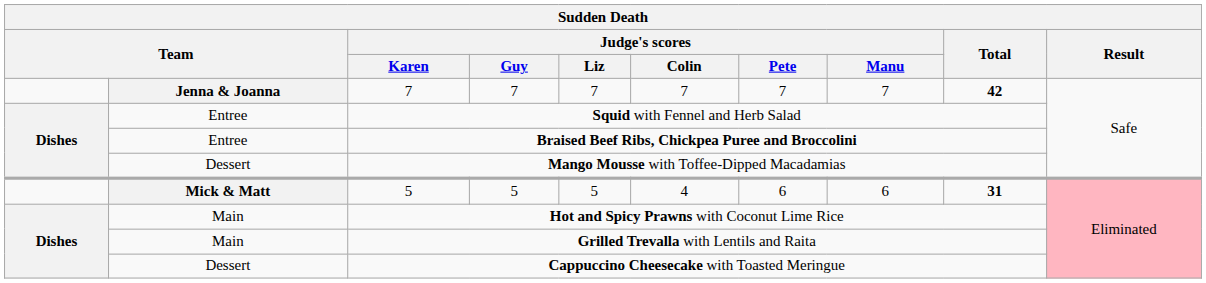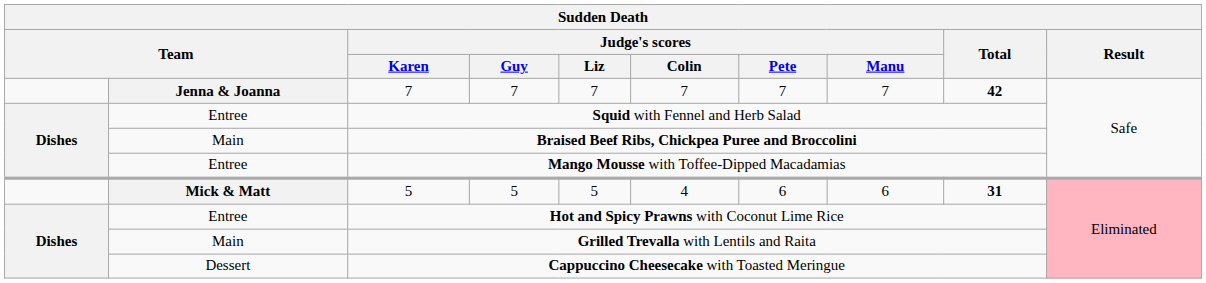 <table class="wikitable plainrowheaders" style="margin:1em auto; text-align:center; font-size:90%; width:80em;">
 <tr>
 <th colspan="10" >Sudden Death</th>
 </tr>
 <tr>
 <th rowspan="2" colspan="2">Team</th>
 <th colspan="6">Judge's scores</th>
 <th rowspan="2">Total<br></th>
 <th rowspan="2">Result</th>
 </tr>
 <tr>
 <th><a href='#'>Karen</a></th>
 <th><a href='#'>Guy</a></th>
 <th>Liz</th>
 <th>Colin</th>
 <th><a href='#'>Pete</a></th>
 <th><a href='#'>Manu</a></th>
 </tr>
 <tr>
 <td></td>
 <th>Jenna & Joanna</th>
 <td>7</td>
 <td>7</td>
 <td>7</td>
 <td>7</td>
 <td>7</td>
 <td>7</td>
 <td><strong>42</strong></td>
 <td rowspan="4">Safe</td>
 </tr>
 <tr>
 <th rowspan="3">Dishes</th>
 <td>Entree</td>
 <td colspan="7"><strong>Squid</strong> with Fennel and Herb Salad</td>
 </tr>
 <tr>
-<td>Entree</td>
+<td>Main</td>
 <td colspan="7"><strong>Braised Beef Ribs, Chickpea Puree and Broccolini</strong></td>
 </tr>
 <tr>
-<td>Dessert</td>
+<td>Entree</td>
 <td colspan="7"><strong>Mango Mousse</strong> with Toffee-Dipped Macadamias</td>
 </tr>
 <tr style="border-top:3px solid #aaa;">
 <td></td>
 <th>Mick & Matt</th>
 <td>5</td>
 <td>5</td>
 <td>5</td>
 <td>4</td>
 <td>6</td>
 <td>6</td>
 <td><strong>31</strong></td>
 <td rowspan="4" style="background:lightpink">Eliminated</td>
 </tr>
 <tr>
 <th rowspan="3">Dishes</th>
-<td>Main</td>
+<td>Entree</td>
 <td colspan="7"><strong>Hot and Spicy Prawns</strong> with Coconut Lime Rice</td>
 </tr>
 <tr>
 <td>Main</td>
 <td colspan="7"><strong>Grilled Trevalla</strong> with Lentils and Raita</td>
 </tr>
 <tr>
 <td>Dessert</td>
 <td colspan="7"><strong>Cappuccino Cheesecake</strong> with Toasted Meringue</td>
 </tr>
 </table>
